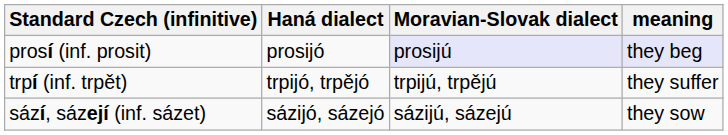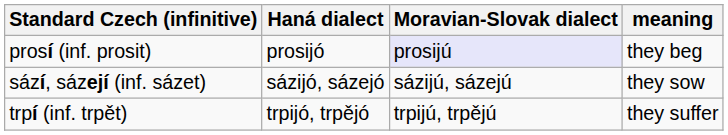 <table class="wikitable">
 <tr>
 <th>Standard Czech (infinitive)</th>
 <th>Haná dialect</th>
 <th>Moravian-Slovak dialect</th>
 <th>meaning</th>
 </tr>
 <tr>
 <td>pros<strong>í</strong> (inf. prosit)</td>
 <td>prosijó</td>
 <td style="background: lavender;">prosijú</td>
-<td style="background: lavender;">they beg</td>
+<td>they beg</td>
+</tr>
+<tr>
+<td>sáz<strong>í</strong>, sáz<strong>ejí</strong> (inf. sázet)</td>
+<td>sázijó, sázejó</td>
+<td>sázijú, sázejú</td>
+<td>they sow</td>
 </tr>
 <tr>
 <td>trp<strong>í</strong> (inf. trpět)</td>
 <td>trpijó, trpějó</td>
 <td>trpijú, trpějú</td>
 <td>they suffer</td>
 </tr>
-<tr>
-<td>sáz<strong>í</strong>, sáz<strong>ejí</strong> (inf. sázet)</td>
-<td>sázijó, sázejó</td>
-<td>sázijú, sázejú</td>
-<td>they sow</td>
-</tr>
 </table>
